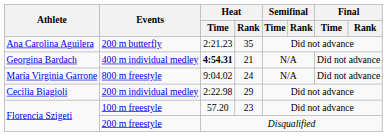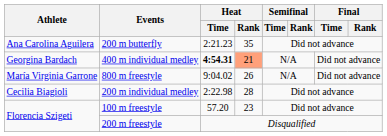 <table class=wikitable style="font-size:90%">
 <tr>
 <th rowspan="2">Athlete</th>
 <th rowspan="2">Events</th>
 <th colspan="2">Heat</th>
 <th colspan="2">Semifinal</th>
 <th colspan="2">Final</th>
 </tr>
 <tr>
 <th>Time</th>
 <th>Rank</th>
 <th>Time</th>
 <th>Rank</th>
 <th>Time</th>
 <th>Rank</th>
 </tr>
 <tr>
 <td><a href='#'>Ana Carolina Aguilera</a></td>
 <td><a href='#'>200 m butterfly</a></td>
 <td style="text-align:center;">2:21.23</td>
 <td style="text-align:center;">35</td>
 <td style="text-align:center;" colspan="4">Did not advance</td>
 </tr>
 <tr>
 <td><a href='#'>Georgina Bardach</a></td>
 <td><a href='#'>400 m individual medley</a></td>
 <td style="text-align:center;"><strong>4:54.31</strong></td>
-<td style="text-align:center;">21</td>
+<td style="background: lightsalmon; text-align:center;">21</td>
 <td style="text-align:center;" colspan="2">N/A</td>
 <td style="text-align:center;" colspan="2">Did not advance</td>
 </tr>
 <tr>
 <td><a href='#'>María Virginia Garrone</a></td>
 <td><a href='#'>800 m freestyle</a></td>
 <td style="text-align:center;">9:04.02</td>
-<td style="text-align:center;">24</td>
+<td style="text-align:center;">26</td>
 <td style="text-align:center;" colspan="2">N/A</td>
 <td style="text-align:center;" colspan="2">Did not advance</td>
 </tr>
 <tr>
 <td><a href='#'>Cecilia Biagioli</a></td>
 <td><a href='#'>200 m individual medley</a></td>
 <td style="text-align:center;">2:22.98</td>
-<td style="text-align:center;">29</td>
+<td style="text-align:center;">28</td>
 <td style="text-align:center;" colspan="4">Did not advance</td>
 </tr>
 <tr>
 <td rowspan=2><a href='#'>Florencia Szigeti</a></td>
 <td><a href='#'>100 m freestyle</a></td>
 <td style="text-align:center;">57.20</td>
 <td style="text-align:center;">23</td>
 <td style="text-align:center;" colspan="4">Did not advance</td>
 </tr>
 <tr>
 <td><a href='#'>200 m freestyle</a></td>
 <td style="text-align:center;" colspan="6"><em>Disqualified</em></td>
 </tr>
 </table>
